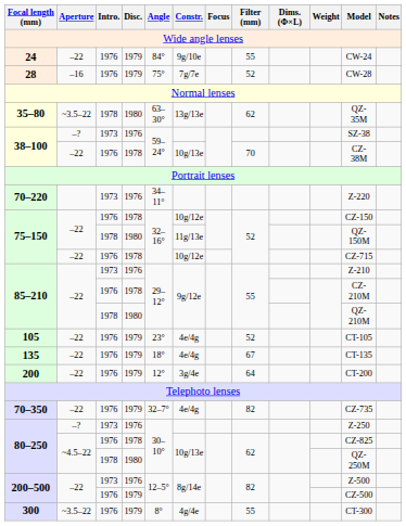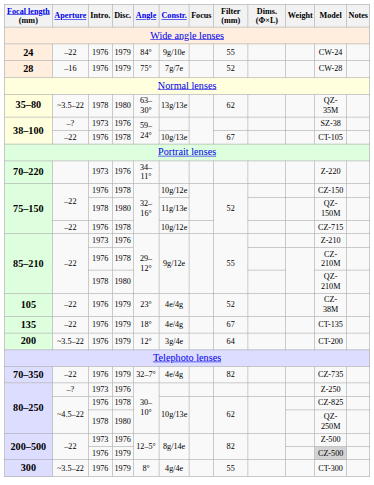 <table class="wikitable sortable" style="font-size:85%;text-align:center;">
 <tr>
 <th><a href='#'>Focal length</a> (mm)</th>
 <th><a href='#'>Aperture</a></th>
 <th>Intro.</th>
 <th>Disc.</th>
 <th><a href='#'>Angle</a></th>
 <th><a href='#'>Constr.</a></th>
 <th>Focus</th>
 <th>Filter (mm)</th>
 <th>Dims. (Φ×L)</th>
 <th>Weight</th>
 <th>Model</th>
 <th class="unsortable">Notes</th>
 </tr>
 <tr>
 <td colspan=16 style="font-size:125%;background:#fed;" data-sort-value="z002"><a href='#'>Wide angle lenses</a></td>
 </tr>
 <tr>
 <th style="font-size:125%;background:#fed;">24</th>
 <td>–22</td>
 <td>1976</td>
 <td>1979</td>
 <td>84°</td>
 <td>9g/10e</td>
 <td></td>
 <td>55</td>
 <td></td>
 <td></td>
 <td>CW-24</td>
 <td style="text-align:left;"></td>
 </tr>
 <tr>
 <th style="font-size:125%;background:#fed;">28</th>
 <td>–16</td>
 <td>1976</td>
 <td>1979</td>
 <td>75°</td>
 <td>7g/7e</td>
 <td></td>
 <td>52</td>
 <td></td>
 <td></td>
 <td>CW-28</td>
 <td style="text-align:left;"></td>
 </tr>
 <tr>
 <td colspan=16 style="font-size:125%;background:#ffd;" data-sort-value="z003"><a href='#'>Normal lenses</a></td>
 </tr>
 <tr>
 <th style="font-size:125%;background:#ffd;">35–80</th>
 <td>~3.5–22</td>
 <td>1978</td>
 <td>1980</td>
 <td>63–30°</td>
 <td>13g/13e</td>
 <td></td>
 <td>62</td>
 <td></td>
 <td></td>
 <td>QZ-35M</td>
 <td style="text-align:left;"></td>
 </tr>
 <tr>
 <th rowspan=2 style="font-size:125%;background:#ffd;">38–100</th>
 <td>–?</td>
 <td>1973</td>
 <td>1976</td>
 <td rowspan=2>59–24°</td>
 <td></td>
 <td rowspan=2></td>
 <td></td>
 <td></td>
 <td></td>
 <td>SZ-38</td>
 <td style="text-align:left;"></td>
 </tr>
 <tr>
 <td>–22</td>
 <td>1976</td>
 <td>1978</td>
 <td>10g/13e</td>
-<td>70</td>
+<td>67</td>
 <td></td>
 <td></td>
-<td>CZ-38M</td>
+<td>CT-105</td>
 <td style="text-align:left;"></td>
 </tr>
 <tr>
 <td colspan=16 style="font-size:125%;background:#dfd;" data-sort-value="z004"><a href='#'>Portrait lenses</a></td>
 </tr>
 <tr>
 <th style="font-size:125%;background:#dfd;">70–220</th>
 <td></td>
 <td>1973</td>
 <td>1976</td>
 <td>34–11°</td>
 <td></td>
 <td></td>
 <td></td>
 <td></td>
 <td></td>
 <td>Z-220</td>
 <td style="text-align:left;"></td>
 </tr>
 <tr>
 <th rowspan=3 style="font-size:125%;background:#dfd;">75–150</th>
 <td rowspan=2>–22</td>
 <td>1976</td>
 <td>1978</td>
 <td rowspan=3>32–16°</td>
 <td>10g/12e</td>
 <td rowspan=2></td>
 <td rowspan=3>52</td>
 <td></td>
 <td></td>
 <td>CZ-150</td>
 <td style="text-align:left;"></td>
 </tr>
 <tr>
 <td>1978</td>
 <td>1980</td>
 <td>11g/13e</td>
 <td></td>
 <td></td>
 <td>QZ-150M</td>
 <td style="text-align:left;"></td>
 </tr>
 <tr>
 <td>–22</td>
 <td>1976</td>
 <td>1978</td>
 <td>10g/12e</td>
 <td></td>
 <td></td>
 <td></td>
 <td>CZ-715</td>
 <td style="text-align:left;"></td>
 </tr>
 <tr>
 <th rowspan=3 style="font-size:125%;background:#dfd;">85–210</th>
 <td rowspan=3>–22</td>
 <td>1973</td>
 <td>1976</td>
 <td rowspan=3>29–12°</td>
 <td rowspan=3>9g/12e</td>
 <td rowspan=3></td>
 <td rowspan=3>55</td>
 <td></td>
 <td></td>
 <td>Z-210</td>
 <td style="text-align:left;"></td>
 </tr>
 <tr>
 <td>1976</td>
 <td>1978</td>
 <td></td>
 <td rowspan=2></td>
 <td>CZ-210M</td>
 <td style="text-align:left;"></td>
 </tr>
 <tr>
 <td>1978</td>
 <td>1980</td>
 <td></td>
 <td>QZ-210M</td>
 <td style="text-align:left;"></td>
 </tr>
 <tr>
 <th style="font-size:125%;background:#dfd;">105</th>
 <td>–22</td>
 <td>1976</td>
 <td>1979</td>
 <td>23°</td>
 <td>4e/4g</td>
 <td></td>
 <td>52</td>
 <td></td>
 <td></td>
-<td>CT-105</td>
+<td>CZ-38M</td>
 <td style="text-align:left;"></td>
 </tr>
 <tr>
 <th style="font-size:125%;background:#dfd;">135</th>
 <td>–22</td>
 <td>1976</td>
 <td>1979</td>
 <td>18°</td>
 <td>4e/4g</td>
 <td></td>
 <td>67</td>
 <td></td>
 <td></td>
 <td>CT-135</td>
 <td style="text-align:left;"></td>
 </tr>
 <tr>
 <th style="font-size:125%;background:#dfd;">200</th>
-<td>–22</td>
+<td>~3.5–22</td>
 <td>1976</td>
 <td>1979</td>
 <td>12°</td>
 <td>3g/4e</td>
 <td></td>
 <td>64</td>
 <td></td>
 <td></td>
 <td>CT-200</td>
 <td style="text-align:left;"></td>
 </tr>
 <tr>
 <td colspan=16 style="font-size:125%;background:#ddf;" data-sort-value="z005"><a href='#'>Telephoto lenses</a></td>
 </tr>
 <tr>
 <th style="font-size:125%;background:#ddf;">70–350</th>
 <td>–22</td>
 <td>1976</td>
 <td>1979</td>
 <td>32–7°</td>
 <td>4e/4g</td>
 <td></td>
 <td>82</td>
 <td></td>
 <td></td>
 <td>CZ-735</td>
 <td style="text-align:left;"></td>
 </tr>
 <tr>
 <th rowspan=3 style="font-size:125%;background:#ddf;">80–250</th>
 <td>–?</td>
 <td>1973</td>
 <td>1976</td>
 <td rowspan=3>30–10°</td>
 <td></td>
 <td></td>
 <td></td>
 <td></td>
 <td></td>
 <td>Z-250</td>
 <td style="text-align:left;"></td>
 </tr>
 <tr>
 <td rowspan=2>~4.5–22</td>
 <td>1976</td>
 <td>1978</td>
 <td rowspan=2>10g/13e</td>
 <td rowspan=2></td>
 <td rowspan=2>62</td>
 <td rowspan=2></td>
 <td></td>
 <td>CZ-825</td>
 <td style="text-align:left;"></td>
 </tr>
 <tr>
 <td>1978</td>
 <td>1980</td>
 <td></td>
 <td>QZ-250M</td>
 <td style="text-align:left;"></td>
 </tr>
 <tr>
 <th rowspan=2 style="font-size:125%;background:#ddf;">200–500</th>
 <td rowspan=2>–22</td>
 <td>1973</td>
 <td>1976</td>
 <td rowspan=2>12–5°</td>
 <td rowspan=2>8g/14e</td>
 <td rowspan=2></td>
 <td rowspan=2>82</td>
 <td rowspan=2></td>
 <td></td>
 <td>Z-500</td>
 <td style="text-align:left;"></td>
 </tr>
 <tr>
 <td>1976</td>
 <td>1979</td>
 <td></td>
-<td>CZ-500</td>
+<td style="background: lightgrey;">CZ-500</td>
 <td style="text-align:left;"></td>
 </tr>
 <tr>
 <th style="font-size:125%;background:#ddf;">300</th>
 <td>~3.5–22</td>
 <td>1976</td>
 <td>1979</td>
 <td>8°</td>
 <td>4g/4e</td>
 <td></td>
 <td>55</td>
 <td></td>
 <td></td>
 <td>CT-300</td>
 <td style="text-align:left;"></td>
 </tr>
 </table>
